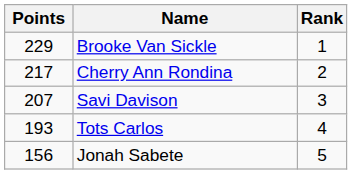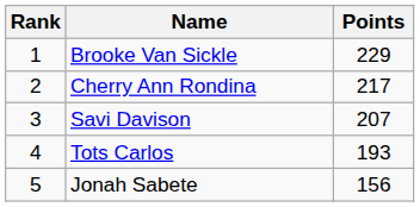 <table class="wikitable" style="font-size:90%">
 <tr>
+<th width=30>Rank</th>
+<th width=180>Name</th>
 <th width=50>Points</th>
-<th width=180>Name</th>
-<th width=30>Rank</th>
 </tr>
 <tr>
+<td style="text-align:center">1</td>
+<td><a href='#'>Brooke Van Sickle</a></td>
 <td style="text-align:center">229</td>
-<td><a href='#'>Brooke Van Sickle</a></td>
-<td style="text-align:center">1</td>
 </tr>
 <tr>
+<td style="text-align:center">2</td>
+<td><a href='#'>Cherry Ann Rondina</a></td>
 <td style="text-align:center">217</td>
-<td><a href='#'>Cherry Ann Rondina</a></td>
-<td style="text-align:center">2</td>
 </tr>
 <tr>
+<td style="text-align:center">3</td>
+<td><a href='#'>Savi Davison</a></td>
 <td style="text-align:center">207</td>
-<td><a href='#'>Savi Davison</a></td>
-<td style="text-align:center">3</td>
 </tr>
 <tr>
+<td style="text-align:center">4</td>
+<td><a href='#'>Tots Carlos</a></td>
 <td style="text-align:center">193</td>
-<td><a href='#'>Tots Carlos</a></td>
-<td style="text-align:center">4</td>
 </tr>
 <tr>
+<td style="text-align:center">5</td>
+<td>Jonah Sabete</td>
 <td style="text-align:center">156</td>
-<td>Jonah Sabete</td>
-<td style="text-align:center">5</td>
 </tr>
 </table>
